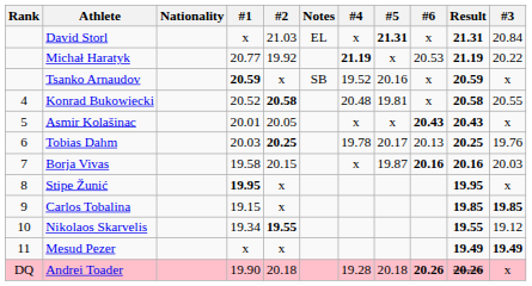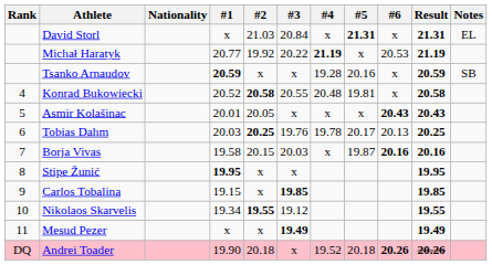 <table class="wikitable sortable" style="text-align:center">
 <tr>
 <th>Rank</th>
 <th>Athlete</th>
 <th>Nationality</th>
 <th>#1</th>
 <th>#2</th>
-<th>Notes</th>
+<th>#3</th>
 <th>#4</th>
 <th>#5</th>
 <th>#6</th>
 <th>Result</th>
-<th>#3</th>
+<th>Notes</th>
 </tr>
 <tr>
 <td></td>
 <td align="left"><a href='#'>David Storl</a></td>
 <td align=left></td>
 <td>x</td>
 <td>21.03</td>
-<td>EL</td>
+<td>20.84</td>
 <td>x</td>
 <td><strong>21.31</strong></td>
 <td>x</td>
 <td><strong>21.31</strong></td>
-<td>20.84</td>
+<td>EL</td>
 </tr>
 <tr>
 <td></td>
 <td align="left"><a href='#'>Michał Haratyk</a></td>
 <td align=left></td>
 <td>20.77</td>
 <td>19.92</td>
-<td></td>
+<td>20.22</td>
 <td><strong>21.19</strong></td>
 <td>x</td>
 <td>20.53</td>
 <td><strong>21.19</strong></td>
-<td>20.22</td>
+<td></td>
 </tr>
 <tr>
 <td></td>
 <td align="left"><a href='#'>Tsanko Arnaudov</a></td>
 <td align=left></td>
 <td><strong>20.59</strong></td>
 <td>x</td>
-<td>SB</td>
-<td>19.52</td>
+<td>x</td>
+<td>19.28</td>
 <td>20.16</td>
 <td>x</td>
 <td><strong>20.59</strong></td>
-<td>x</td>
+<td>SB</td>
 </tr>
 <tr>
 <td>4</td>
 <td align=left><a href='#'>Konrad Bukowiecki</a></td>
 <td align=left></td>
 <td>20.52</td>
 <td><strong>20.58</strong></td>
-<td></td>
+<td>20.55</td>
 <td>20.48</td>
 <td>19.81</td>
 <td>x</td>
 <td><strong>20.58</strong></td>
-<td>20.55</td>
+<td></td>
 </tr>
 <tr>
 <td>5</td>
 <td align=left><a href='#'>Asmir Kolašinac</a></td>
 <td align=left></td>
 <td>20.01</td>
 <td>20.05</td>
-<td></td>
+<td>x</td>
 <td>x</td>
 <td>x</td>
 <td><strong>20.43</strong></td>
 <td><strong>20.43</strong></td>
-<td>x</td>
+<td></td>
 </tr>
 <tr>
 <td>6</td>
 <td align=left><a href='#'>Tobias Dahm</a></td>
 <td align=left></td>
 <td>20.03</td>
 <td><strong>20.25</strong></td>
-<td></td>
+<td>19.76</td>
 <td>19.78</td>
 <td>20.17</td>
 <td>20.13</td>
 <td><strong>20.25</strong></td>
-<td>19.76</td>
+<td></td>
 </tr>
 <tr>
 <td>7</td>
 <td align=left><a href='#'>Borja Vivas</a></td>
 <td align=left></td>
 <td>19.58</td>
 <td>20.15</td>
-<td></td>
+<td>20.03</td>
 <td>x</td>
 <td>19.87</td>
 <td><strong>20.16</strong></td>
 <td><strong>20.16</strong></td>
-<td>20.03</td>
+<td></td>
 </tr>
 <tr>
 <td>8</td>
 <td align=left><a href='#'>Stipe Žunić</a></td>
 <td align=left></td>
 <td><strong>19.95</strong></td>
 <td>x</td>
-<td></td>
+<td>x</td>
 <td></td>
 <td></td>
 <td></td>
 <td><strong>19.95</strong></td>
-<td>x</td>
+<td></td>
 </tr>
 <tr>
 <td>9</td>
 <td align=left><a href='#'>Carlos Tobalina</a></td>
 <td align=left></td>
 <td>19.15</td>
 <td>x</td>
-<td></td>
+<td><strong>19.85</strong></td>
 <td></td>
 <td></td>
 <td></td>
 <td><strong>19.85</strong></td>
-<td><strong>19.85</strong></td>
+<td></td>
 </tr>
 <tr>
 <td>10</td>
 <td align=left><a href='#'>Nikolaos Skarvelis</a></td>
 <td align=left></td>
 <td>19.34</td>
 <td><strong>19.55</strong></td>
-<td></td>
+<td>19.12</td>
 <td></td>
 <td></td>
 <td></td>
 <td><strong>19.55</strong></td>
-<td>19.12</td>
+<td></td>
 </tr>
 <tr>
 <td>11</td>
 <td align=left><a href='#'>Mesud Pezer</a></td>
 <td align=left></td>
 <td>x</td>
 <td>x</td>
-<td></td>
+<td><strong>19.49</strong></td>
 <td></td>
 <td></td>
 <td></td>
 <td><strong>19.49</strong></td>
-<td><strong>19.49</strong></td>
+<td></td>
 </tr>
 <tr bgcolor=pink>
 <td>DQ</td>
 <td align="left"><a href='#'>Andrei Toader</a></td>
 <td align=left></td>
 <td>19.90</td>
 <td>20.18</td>
-<td></td>
-<td>19.28</td>
+<td>x</td>
+<td>19.52</td>
 <td>20.18</td>
 <td><strong>20.26</strong></td>
 <td><s><strong>20.26</strong> </s></td>
-<td>x</td>
+<td></td>
 </tr>
 </table>
